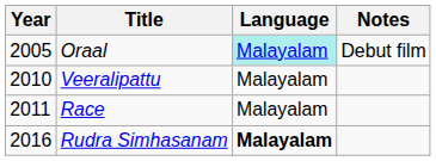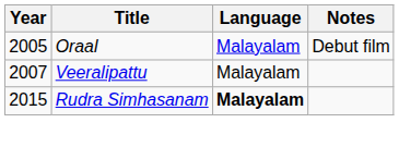 <table class="wikitable sortable">
 <tr>
 <th>Year</th>
 <th>Title</th>
 <th>Language</th>
 <th>Notes</th>
 </tr>
 <tr>
 <td>2005</td>
 <td><em>Oraal</em></td>
-<td style="background: paleturquoise;"><a href='#'>Malayalam</a></td>
+<td><a href='#'>Malayalam</a></td>
 <td>Debut film</td>
 </tr>
 <tr>
-<td>2010</td>
+<td>2007</td>
 <td><em><a href='#'>Veeralipattu</a></em></td>
 <td>Malayalam</td>
 <td></td>
 </tr>
 <tr>
-<td>2011</td>
-<td><em><a href='#'>Race</a></em></td>
-<td>Malayalam</td>
-<td></td>
-</tr>
-<tr>
-<td>2016</td>
+<td>2015</td>
 <td><em><a href='#'>Rudra Simhasanam</a></em></td>
 <td><strong>Malayalam</strong></td>
 <td></td>
 </tr>
 </table>
